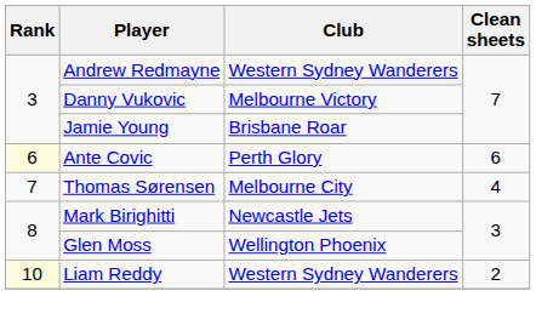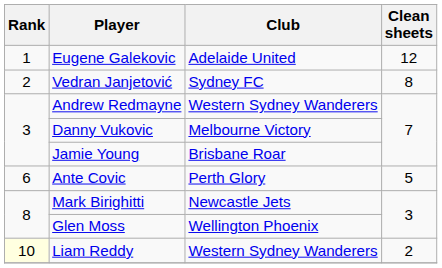 <table class="wikitable" style="text-align:center">
 <tr>
 <th>Rank</th>
 <th>Player</th>
 <th>Club</th>
 <th>Clean<br>sheets</th>
+</tr>
+<tr>
+<td rowspan="1">1</td>
+<td align="left"> <a href='#'>Eugene Galekovic</a></td>
+<td align="left"><a href='#'>Adelaide United</a></td>
+<td rowspan="1">12</td>
+</tr>
+<tr>
+<td rowspan="1">2</td>
+<td align="left"> <a href='#'>Vedran Janjetović</a></td>
+<td align="left"><a href='#'>Sydney FC</a></td>
+<td rowspan="1">8</td>
 </tr>
 <tr>
 <td rowspan="3">3</td>
 <td align="left"> <a href='#'>Andrew Redmayne</a></td>
 <td align="left"><a href='#'>Western Sydney Wanderers</a></td>
 <td rowspan="3">7</td>
 </tr>
 <tr>
 <td align="left"> <a href='#'>Danny Vukovic</a></td>
 <td align="left"><a href='#'>Melbourne Victory</a></td>
 </tr>
 <tr>
 <td align="left"> <a href='#'>Jamie Young</a></td>
 <td align="left"><a href='#'>Brisbane Roar</a></td>
 </tr>
 <tr>
-<td rowspan="1" style="background: lightyellow;">6</td>
+<td rowspan="1">6</td>
 <td align="left"> <a href='#'>Ante Covic</a></td>
 <td align="left"><a href='#'>Perth Glory</a></td>
-<td rowspan="1">6</td>
-</tr>
-<tr>
-<td rowspan="1">7</td>
-<td align="left"> <a href='#'>Thomas Sørensen</a></td>
-<td align="left"><a href='#'>Melbourne City</a></td>
-<td rowspan="1">4</td>
+<td rowspan="1">5</td>
 </tr>
 <tr>
 <td rowspan="2">8</td>
 <td align="left"> <a href='#'>Mark Birighitti</a></td>
 <td align="left"><a href='#'>Newcastle Jets</a></td>
 <td rowspan="2">3</td>
 </tr>
 <tr>
 <td align="left"> <a href='#'>Glen Moss</a></td>
 <td align="left"><a href='#'>Wellington Phoenix</a></td>
 </tr>
 <tr>
 <td rowspan="1" style="background: lightyellow;">10</td>
 <td align="left"> <a href='#'>Liam Reddy</a></td>
 <td align="left"><a href='#'>Western Sydney Wanderers</a></td>
 <td rowspan="1">2</td>
 </tr>
 <tr>
 </tr>
 </table>
